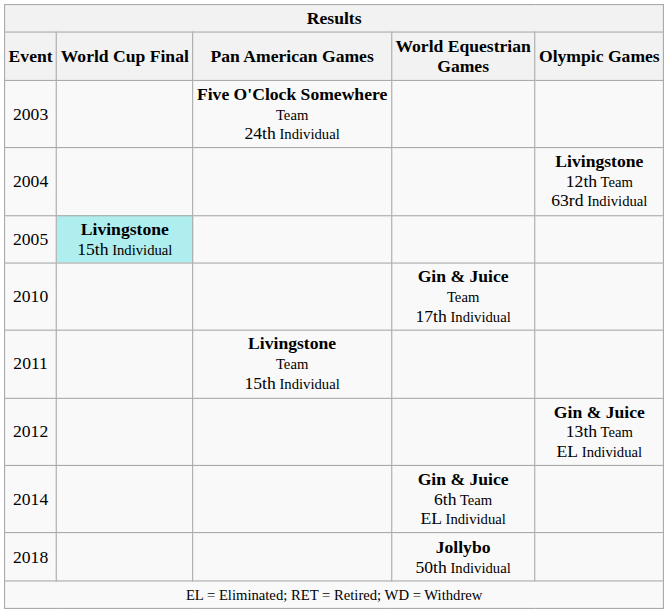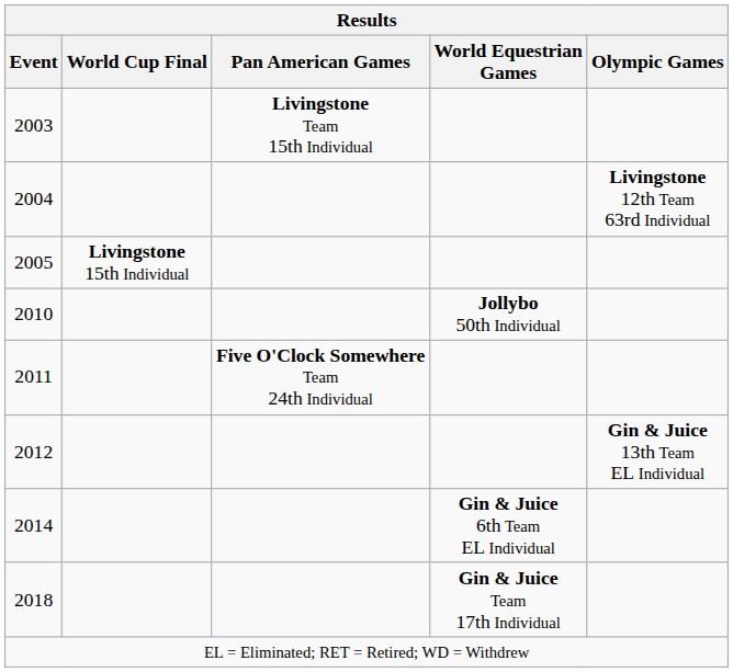 <table class="wikitable" style="text-align:center">
 <tr>
 <th colspan="11" align="center"><strong>Results</strong></th>
 </tr>
 <tr>
 <th>Event</th>
 <th>World Cup Final</th>
 <th>Pan American Games</th>
 <th>World Equestrian<br>Games</th>
 <th>Olympic Games</th>
 </tr>
 <tr>
 <td>2003</td>
 <td></td>
-<td><strong>Five O'Clock Somewhere</strong><br><small> Team</small><br>24th<small> Individual</small></td>
+<td><strong>Livingstone</strong><br><small> Team</small><br>15th<small> Individual</small></td>
 <td></td>
 <td></td>
 </tr>
 <tr>
 <td>2004</td>
 <td></td>
 <td></td>
 <td></td>
 <td><strong>Livingstone</strong><br>12th<small> Team</small><br>63rd<small> Individual</small></td>
 </tr>
 <tr>
 <td>2005</td>
-<td style="background: paleturquoise;"><strong>Livingstone</strong><br>15th<small> Individual</small></td>
+<td><strong>Livingstone</strong><br>15th<small> Individual</small></td>
 <td></td>
 <td></td>
 <td></td>
 </tr>
 <tr>
 <td>2010</td>
 <td></td>
 <td></td>
-<td><strong>Gin & Juice</strong><br><small> Team</small><br>17th<small> Individual</small></td>
+<td><strong>Jollybo</strong><br>50th<small> Individual</small></td>
 <td></td>
 </tr>
 <tr>
 <td>2011</td>
 <td></td>
-<td><strong>Livingstone</strong><br><small> Team</small><br>15th<small> Individual</small></td>
+<td><strong>Five O'Clock Somewhere</strong><br><small> Team</small><br>24th<small> Individual</small></td>
 <td></td>
 <td></td>
 </tr>
 <tr>
 <td>2012</td>
 <td></td>
 <td></td>
 <td></td>
 <td><strong>Gin & Juice</strong><br>13th<small> Team</small><br>EL<small> Individual</small></td>
 </tr>
 <tr>
 <td>2014</td>
 <td></td>
 <td></td>
 <td><strong>Gin & Juice</strong><br>6th<small> Team</small><br>EL<small> Individual</small></td>
 <td></td>
 </tr>
 <tr>
 <td>2018</td>
 <td></td>
 <td></td>
-<td><strong>Jollybo</strong><br>50th<small> Individual</small></td>
+<td><strong>Gin & Juice</strong><br><small> Team</small><br>17th<small> Individual</small></td>
 <td></td>
 </tr>
 <tr>
 <td colspan="11" align="center"><small> EL = Eliminated; RET = Retired; WD = Withdrew </small></td>
 </tr>
 </table>
